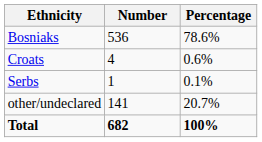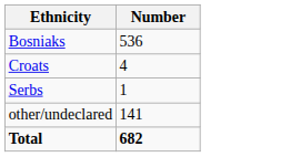 <table class="wikitable">
 <tr>
 <th width="100px">Ethnicity</th>
 <th width="80px">Number</th>
-<th width="80px">Percentage</th>
 </tr>
 <tr>
 <td><a href='#'>Bosniaks</a></td>
 <td>536</td>
-<td>78.6%</td>
 </tr>
 <tr>
 <td><a href='#'>Croats</a></td>
 <td>4</td>
-<td>0.6%</td>
 </tr>
 <tr>
 <td><a href='#'>Serbs</a></td>
 <td>1</td>
-<td>0.1%</td>
 </tr>
 <tr>
 <td>other/undeclared</td>
 <td>141</td>
-<td>20.7%</td>
 </tr>
 <tr>
 <td><strong>Total</strong></td>
 <td><strong>682</strong></td>
-<td><strong>100%</strong></td>
 </tr>
 </table>
